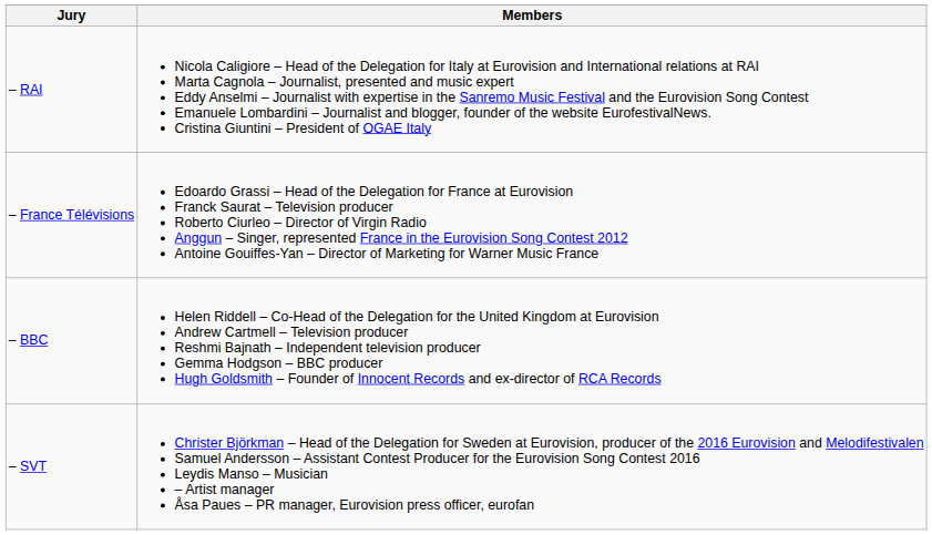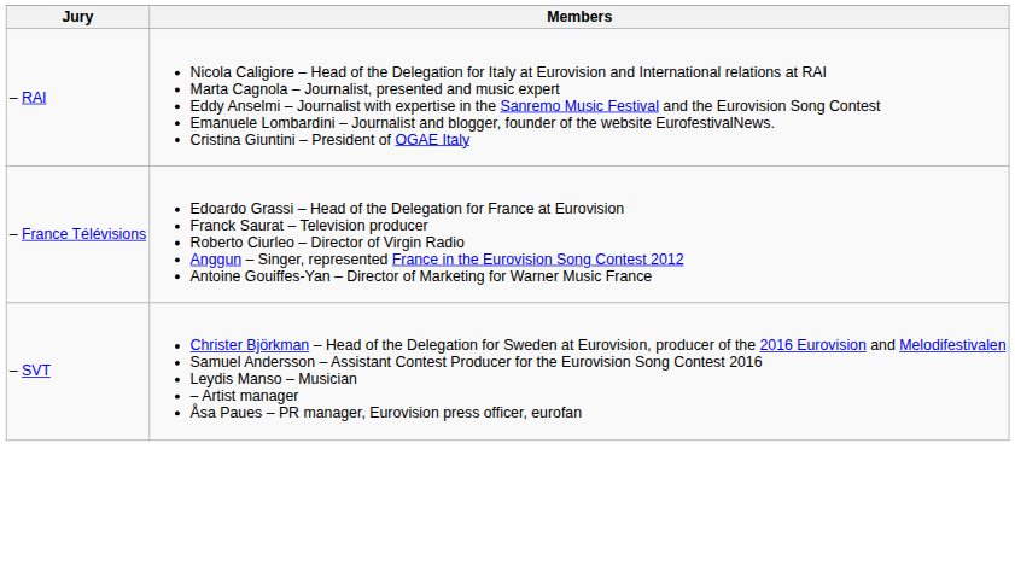 <table class="wikitable collapsible" style="margin: 1em auto 1em auto">
 <tr>
 </tr>
 <tr>
 <th>Jury</th>
 <th>Members</th>
 </tr>
 <tr>
 <td> – <a href='#'>RAI</a></td>
 <td><br><ul><li>Nicola Caligiore – Head of the Delegation for Italy at Eurovision and International relations at RAI</li><li>Marta Cagnola – Journalist, presented and music expert</li><li>Eddy Anselmi – Journalist with expertise in the <a href='#'>Sanremo Music Festival</a> and the Eurovision Song Contest</li><li>Emanuele Lombardini – Journalist and blogger, founder of the website EurofestivalNews.</li><li>Cristina Giuntini – President of <a href='#'>OGAE Italy</a></li></ul></td>
 </tr>
 <tr>
 <td> – <a href='#'>France Télévisions</a></td>
 <td><br><ul><li>Edoardo Grassi – Head of the Delegation for France at Eurovision</li><li>Franck Saurat – Television producer</li><li>Roberto Ciurleo – Director of Virgin Radio</li><li><a href='#'>Anggun</a> – Singer, represented <a href='#'>France in the Eurovision Song Contest 2012</a></li><li>Antoine Gouiffes-Yan – Director of Marketing for Warner Music France</li></ul></td>
 </tr>
 <tr>
-<td> – <a href='#'>BBC</a></td>
-<td><br><ul><li>Helen Riddell – Co-Head of the Delegation for the United Kingdom at Eurovision</li><li>Andrew Cartmell – Television producer</li><li>Reshmi Bajnath – Independent television producer</li><li>Gemma Hodgson – BBC producer</li><li><a href='#'>Hugh Goldsmith</a> – Founder of <a href='#'>Innocent Records</a> and ex-director of <a href='#'>RCA Records</a></li></ul></td>
-</tr>
-<tr>
 <td> – <a href='#'>SVT</a></td>
 <td><br><ul><li><a href='#'>Christer Björkman</a> – Head of the Delegation for Sweden at Eurovision, producer of the <a href='#'>2016 Eurovision</a> and <a href='#'>Melodifestivalen</a></li><li>Samuel Andersson – Assistant Contest Producer for the Eurovision Song Contest 2016</li><li>Leydis Manso – Musician</li><li> – Artist manager</li><li>Åsa Paues – PR manager, Eurovision press officer, eurofan</li></ul></td>
 </tr>
 </table>
